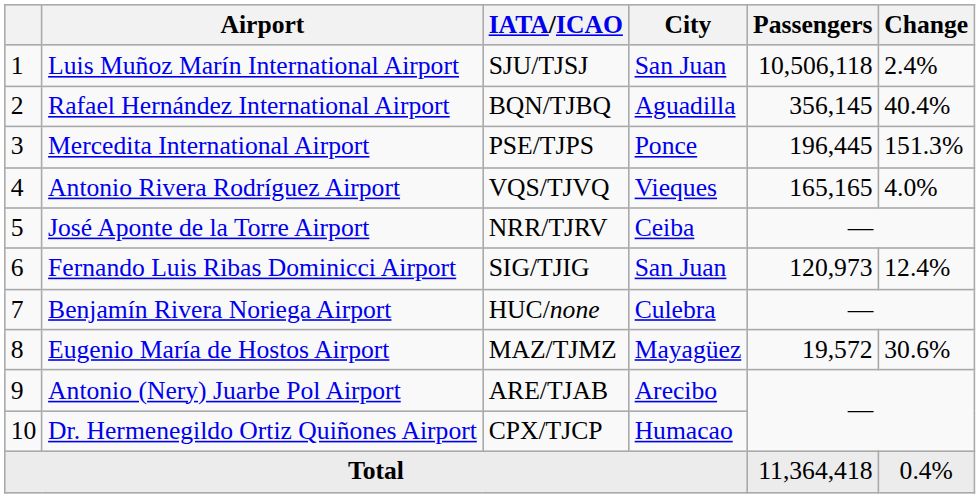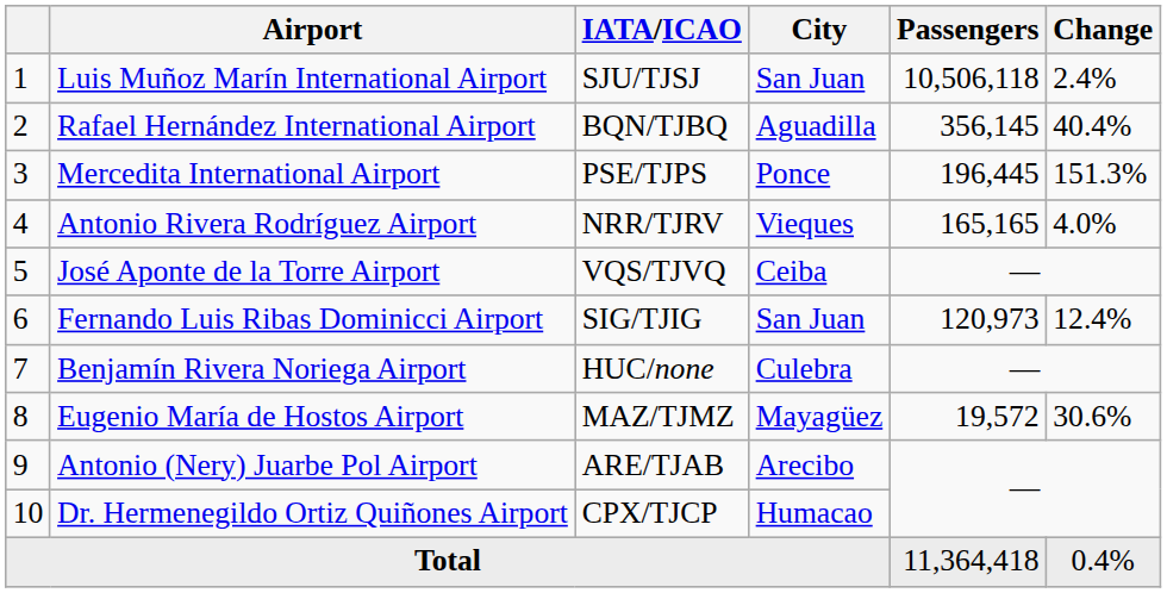 <table class="wikitable sortable">
 <tr>
 <th></th>
 <th>Airport</th>
 <th><a href='#'>IATA</a>/<a href='#'>ICAO</a></th>
 <th>City</th>
 <th>Passengers</th>
 <th>Change</th>
 </tr>
 <tr>
 <td>1</td>
 <td><a href='#'>Luis Muñoz Marín International Airport</a></td>
 <td>SJU/TJSJ</td>
 <td><a href='#'>San Juan</a></td>
 <td align="right">10,506,118</td>
 <td> 2.4%</td>
 </tr>
 <tr>
 <td>2</td>
 <td><a href='#'>Rafael Hernández International Airport</a></td>
 <td>BQN/TJBQ</td>
 <td><a href='#'>Aguadilla</a></td>
 <td align="right">356,145</td>
 <td> 40.4%</td>
 </tr>
 <tr>
 <td>3</td>
 <td><a href='#'>Mercedita International Airport</a></td>
 <td>PSE/TJPS</td>
 <td><a href='#'>Ponce</a></td>
 <td align="right">196,445</td>
 <td> 151.3%</td>
 </tr>
 <tr>
 <td>4</td>
 <td><a href='#'>Antonio Rivera Rodríguez Airport</a></td>
-<td>VQS/TJVQ</td>
+<td>NRR/TJRV</td>
 <td><a href='#'>Vieques</a></td>
 <td align="right">165,165</td>
 <td> 4.0%</td>
 </tr>
 <tr>
 <td>5</td>
 <td><a href='#'>José Aponte de la Torre Airport</a></td>
-<td>NRR/TJRV</td>
+<td>VQS/TJVQ</td>
 <td><a href='#'>Ceiba</a></td>
 <td colspan="2" align="center">—</td>
 </tr>
 <tr>
 <td>6</td>
 <td><a href='#'>Fernando Luis Ribas Dominicci Airport</a></td>
 <td>SIG/TJIG</td>
 <td><a href='#'>San Juan</a></td>
 <td align="right">120,973</td>
 <td> 12.4%</td>
 </tr>
 <tr>
 <td>7</td>
 <td><a href='#'>Benjamín Rivera Noriega Airport</a></td>
 <td>HUC/<em>none</em></td>
 <td><a href='#'>Culebra</a></td>
 <td colspan="2" align="center">—</td>
 </tr>
 <tr>
 <td>8</td>
 <td><a href='#'>Eugenio María de Hostos Airport</a></td>
 <td>MAZ/TJMZ</td>
 <td><a href='#'>Mayagüez</a></td>
 <td align="right">19,572</td>
 <td> 30.6%</td>
 </tr>
 <tr>
 <td>9</td>
 <td><a href='#'>Antonio (Nery) Juarbe Pol Airport</a></td>
 <td>ARE/TJAB</td>
 <td><a href='#'>Arecibo</a></td>
 <td rowspan=2 colspan="2" align="center">—</td>
 </tr>
 <tr>
 <td>10</td>
 <td><a href='#'>Dr. Hermenegildo Ortiz Quiñones Airport</a></td>
 <td>CPX/TJCP</td>
 <td><a href='#'>Humacao</a></td>
 </tr>
 <tr style="background-color:#ececec;">
 <td colspan=4 align="center"><strong>Total</strong></td>
 <td align="right">11,364,418</td>
 <td align="center"> 0.4%</td>
 </tr>
 </table>
